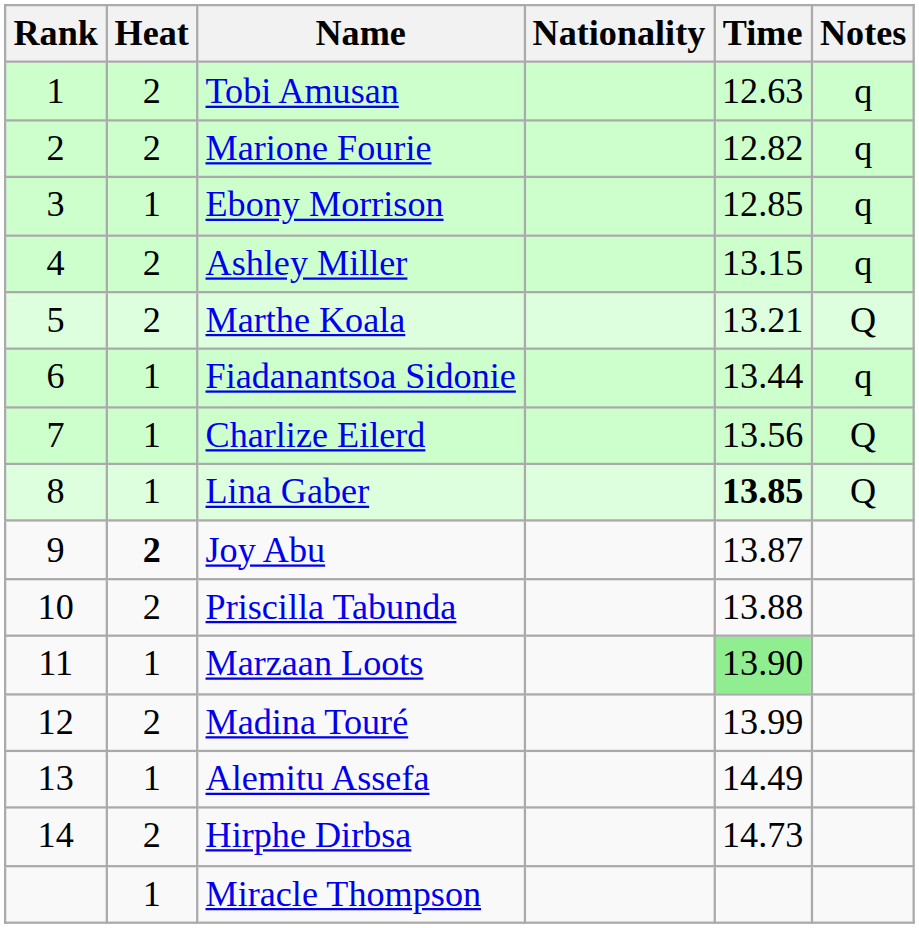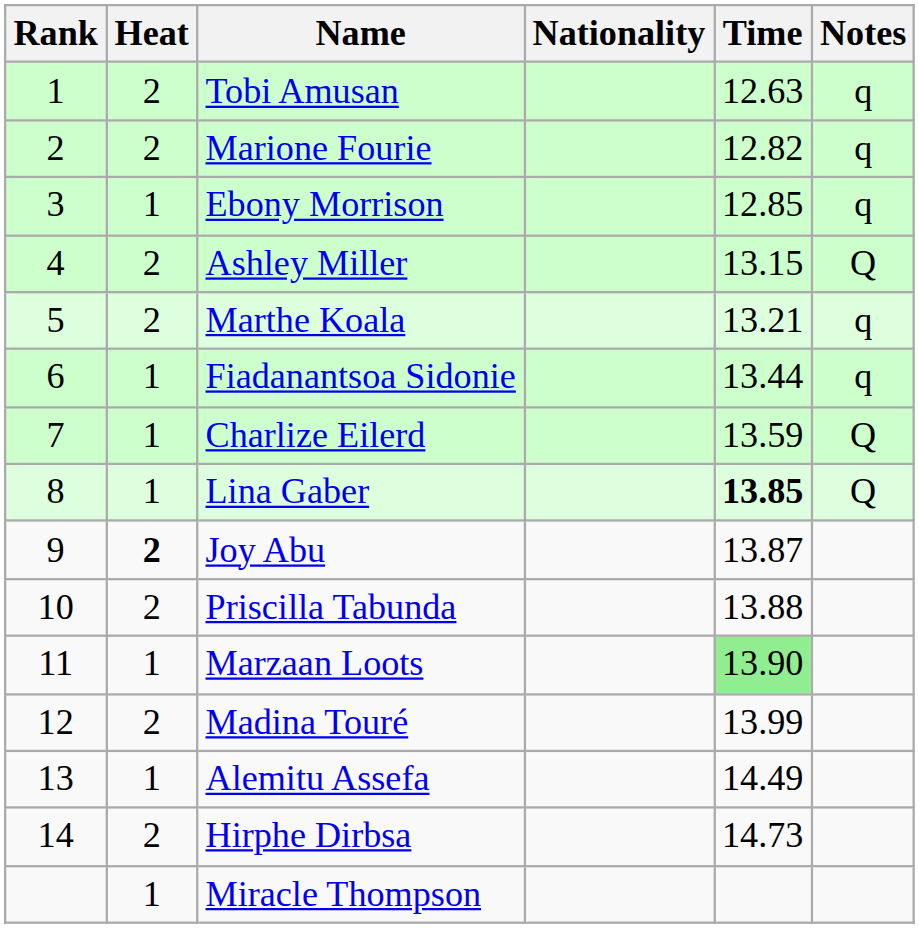 <table class="wikitable sortable" style="text-align:center">
 <tr>
 <th>Rank</th>
 <th>Heat</th>
 <th>Name</th>
 <th>Nationality</th>
 <th>Time</th>
 <th>Notes</th>
 </tr>
 <tr bgcolor=ccffcc>
 <td>1</td>
 <td>2</td>
 <td align=left><a href='#'>Tobi Amusan</a></td>
 <td align=left></td>
 <td>12.63</td>
 <td>q</td>
 </tr>
 <tr bgcolor=ccffcc>
 <td>2</td>
 <td>2</td>
 <td align=left><a href='#'>Marione Fourie</a></td>
 <td align=left></td>
 <td>12.82</td>
 <td>q</td>
 </tr>
 <tr bgcolor=ccffcc>
 <td>3</td>
 <td>1</td>
 <td align=left><a href='#'>Ebony Morrison</a></td>
 <td align=left></td>
 <td>12.85</td>
 <td>q</td>
 </tr>
 <tr bgcolor=ccffcc>
 <td>4</td>
 <td>2</td>
 <td align=left><a href='#'>Ashley Miller</a></td>
 <td align=left></td>
 <td>13.15</td>
-<td>q</td>
+<td>Q</td>
 </tr>
 <tr bgcolor=ddffdd>
 <td>5</td>
 <td>2</td>
 <td align=left><a href='#'>Marthe Koala</a></td>
 <td align=left></td>
 <td>13.21</td>
-<td>Q</td>
+<td>q</td>
 </tr>
 <tr bgcolor=ccffcc>
 <td>6</td>
 <td>1</td>
 <td align=left><a href='#'>Fiadanantsoa Sidonie</a></td>
 <td align=left></td>
 <td>13.44</td>
 <td>q</td>
 </tr>
 <tr bgcolor=ccffcc>
 <td>7</td>
 <td>1</td>
 <td align=left><a href='#'>Charlize Eilerd</a></td>
 <td align=left></td>
-<td>13.56</td>
+<td>13.59</td>
 <td>Q</td>
 </tr>
 <tr bgcolor=ddffdd>
 <td>8</td>
 <td>1</td>
 <td align=left><a href='#'>Lina Gaber</a></td>
 <td align=left></td>
 <td><strong>13.85</strong></td>
 <td>Q</td>
 </tr>
 <tr>
 <td>9</td>
 <td><strong>2</strong></td>
 <td align=left><a href='#'>Joy Abu</a></td>
 <td align=left></td>
 <td>13.87</td>
 <td></td>
 </tr>
 <tr>
 <td>10</td>
 <td>2</td>
 <td align=left><a href='#'>Priscilla Tabunda</a></td>
 <td align=left></td>
 <td>13.88</td>
 <td></td>
 </tr>
 <tr>
 <td>11</td>
 <td>1</td>
 <td align=left><a href='#'>Marzaan Loots</a></td>
 <td align=left></td>
 <td style="background: lightgreen;">13.90</td>
 <td></td>
 </tr>
 <tr>
 <td>12</td>
 <td>2</td>
 <td align=left><a href='#'>Madina Touré</a></td>
 <td align=left></td>
 <td>13.99</td>
 <td></td>
 </tr>
 <tr>
 <td>13</td>
 <td>1</td>
 <td align=left><a href='#'>Alemitu Assefa</a></td>
 <td align=left></td>
 <td>14.49</td>
 <td></td>
 </tr>
 <tr>
 <td>14</td>
 <td>2</td>
 <td align=left><a href='#'>Hirphe Dirbsa</a></td>
 <td align=left></td>
 <td>14.73</td>
 <td></td>
 </tr>
 <tr>
 <td></td>
 <td>1</td>
 <td align=left><a href='#'>Miracle Thompson</a></td>
 <td align=left></td>
 <td></td>
 <td></td>
 </tr>
 </table>
